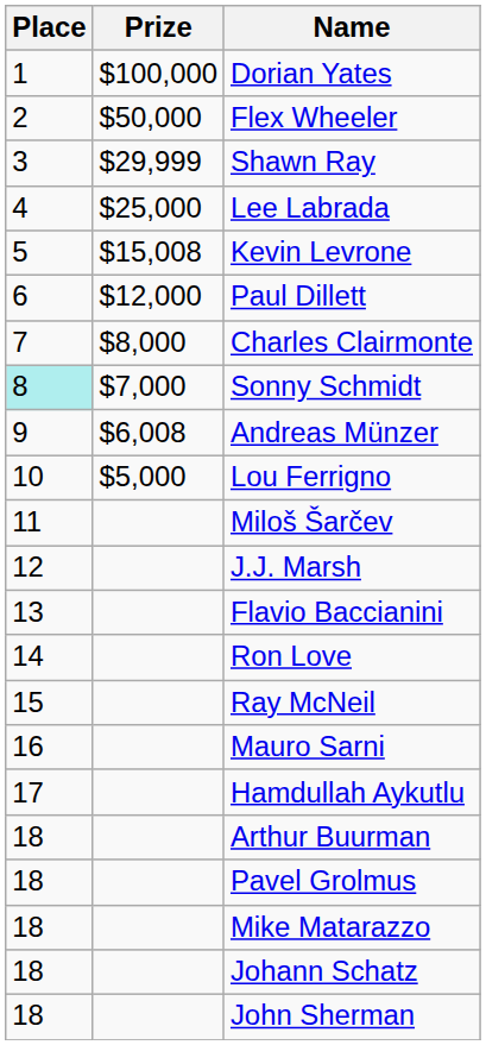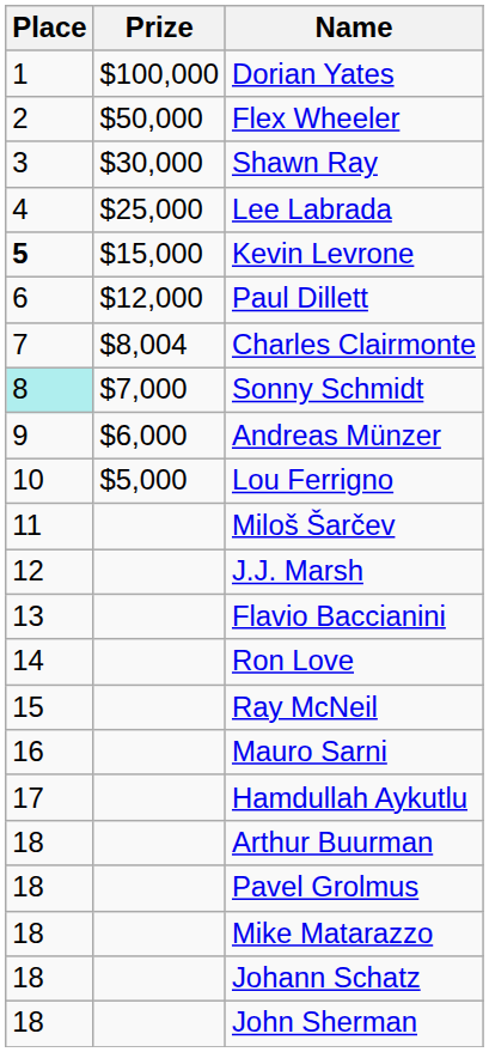 <table class="wikitable">
 <tr>
 <th>Place</th>
 <th>Prize</th>
 <th>Name</th>
 </tr>
 <tr>
 <td>1</td>
 <td>$100,000</td>
 <td> <a href='#'>Dorian Yates</a></td>
 </tr>
 <tr>
 <td>2</td>
 <td>$50,000</td>
 <td> <a href='#'>Flex Wheeler</a></td>
 </tr>
 <tr>
 <td>3</td>
-<td>$29,999</td>
+<td>$30,000</td>
 <td> <a href='#'>Shawn Ray</a></td>
 </tr>
 <tr>
 <td>4</td>
 <td>$25,000</td>
 <td> <a href='#'>Lee Labrada</a></td>
 </tr>
 <tr>
-<td>5</td>
-<td>$15,008</td>
+<td><strong>5</strong></td>
+<td>$15,000</td>
 <td> <a href='#'>Kevin Levrone</a></td>
 </tr>
 <tr>
 <td>6</td>
 <td>$12,000</td>
 <td> <a href='#'>Paul Dillett</a></td>
 </tr>
 <tr>
 <td>7</td>
-<td>$8,000</td>
+<td>$8,004</td>
 <td> <a href='#'>Charles Clairmonte</a></td>
 </tr>
 <tr>
 <td style="background: paleturquoise;">8</td>
 <td>$7,000</td>
 <td> <a href='#'>Sonny Schmidt</a></td>
 </tr>
 <tr>
 <td>9</td>
-<td>$6,008</td>
+<td>$6,000</td>
 <td> <a href='#'>Andreas Münzer</a></td>
 </tr>
 <tr>
 <td>10</td>
 <td>$5,000</td>
 <td> <a href='#'>Lou Ferrigno</a></td>
 </tr>
 <tr>
 <td>11</td>
 <td></td>
 <td> <a href='#'>Miloš Šarčev</a></td>
 </tr>
 <tr>
 <td>12</td>
 <td></td>
 <td> <a href='#'>J.J. Marsh</a></td>
 </tr>
 <tr>
 <td>13</td>
 <td></td>
 <td> <a href='#'>Flavio Baccianini</a></td>
 </tr>
 <tr>
 <td>14</td>
 <td></td>
 <td> <a href='#'>Ron Love</a></td>
 </tr>
 <tr>
 <td>15</td>
 <td></td>
 <td> <a href='#'>Ray McNeil</a></td>
 </tr>
 <tr>
 <td>16</td>
 <td></td>
 <td> <a href='#'>Mauro Sarni</a></td>
 </tr>
 <tr>
 <td>17</td>
 <td></td>
 <td> <a href='#'>Hamdullah Aykutlu</a></td>
 </tr>
 <tr>
 <td>18</td>
 <td></td>
 <td> <a href='#'>Arthur Buurman</a></td>
 </tr>
 <tr>
 <td>18</td>
 <td></td>
 <td> <a href='#'>Pavel Grolmus</a></td>
 </tr>
 <tr>
 <td>18</td>
 <td></td>
 <td> <a href='#'>Mike Matarazzo</a></td>
 </tr>
 <tr>
 <td>18</td>
 <td></td>
 <td> <a href='#'>Johann Schatz</a></td>
 </tr>
 <tr>
 <td>18</td>
 <td></td>
 <td> <a href='#'>John Sherman</a></td>
 </tr>
 </table>
